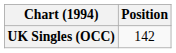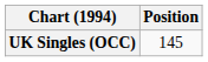 <table class="wikitable plainrowheaders" style="text-align:center">
 <tr>
 <th>Chart (1994)</th>
 <th>Position</th>
 </tr>
 <tr>
 <th scope="row">UK Singles (OCC)</th>
-<td>142</td>
+<td>145</td>
 </tr>
 </table>
